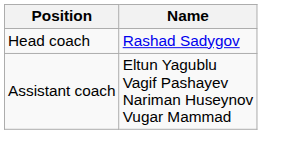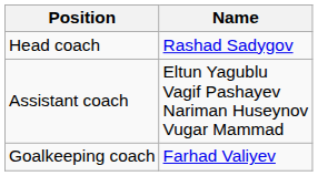 <table class="wikitable">
 <tr>
 <th>Position</th>
 <th>Name</th>
 </tr>
 <tr>
 <td>Head coach</td>
 <td> <a href='#'>Rashad Sadygov</a></td>
 </tr>
 <tr>
 <td>Assistant coach</td>
 <td> Eltun Yagublu <br>  Vagif Pashayev <br>  Nariman Huseynov <br>  Vugar Mammad</td>
 </tr>
+<tr>
+<td>Goalkeeping coach</td>
+<td> <a href='#'>Farhad Valiyev</a></td>
+</tr>
 </table>
